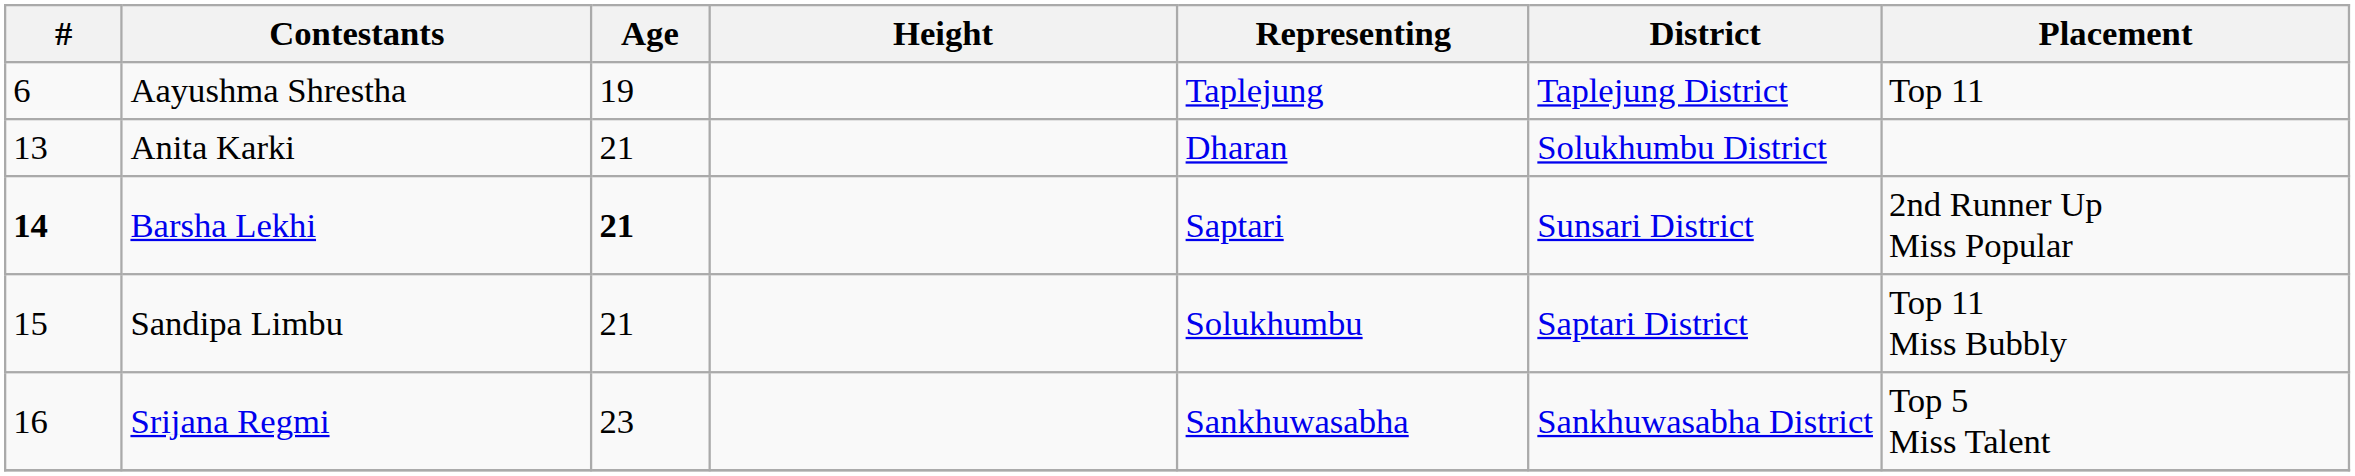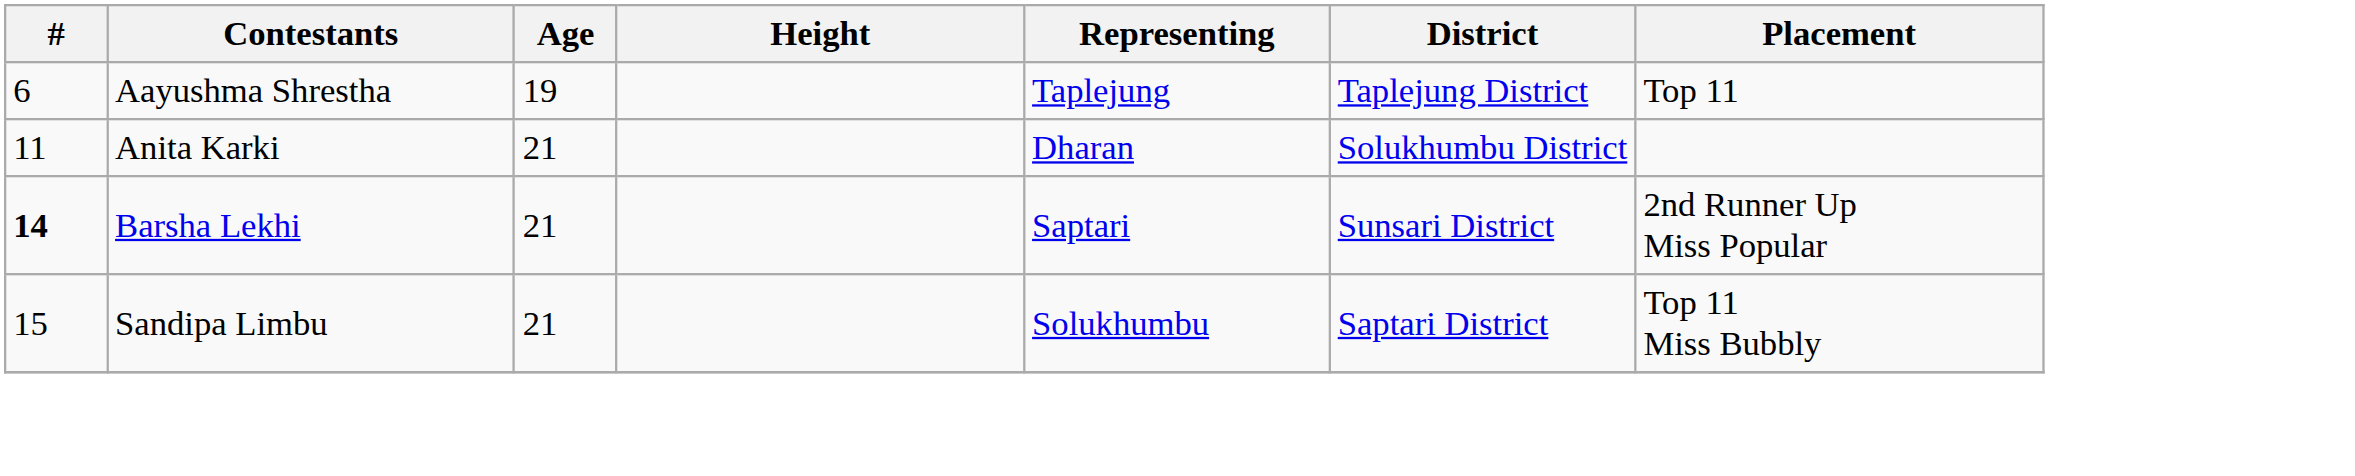 <table class="wikitable sortable" style="font-size: 95%;">
 <tr>
 <th width="05%">#</th>
 <th width="20%">Contestants</th>
 <th width="05%">Age</th>
 <th width="20%">Height</th>
 <th width="15%">Representing</th>
 <th width="15%">District</th>
 <th width="25%">Placement</th>
 </tr>
 <tr>
 <td>6</td>
 <td>Aayushma Shrestha</td>
 <td>19</td>
 <td></td>
 <td><a href='#'>Taplejung</a></td>
 <td><a href='#'>Taplejung District</a></td>
 <td>Top 11</td>
 </tr>
 <tr>
-<td>13</td>
+<td>11</td>
 <td>Anita Karki</td>
 <td>21</td>
 <td></td>
 <td><a href='#'>Dharan</a></td>
 <td><a href='#'>Solukhumbu District</a></td>
 <td></td>
 </tr>
 <tr>
 <td><strong>14</strong></td>
 <td><a href='#'>Barsha Lekhi</a></td>
-<td><strong>21</strong></td>
+<td>21</td>
 <td></td>
 <td><a href='#'>Saptari</a></td>
 <td><a href='#'>Sunsari District</a></td>
 <td>2nd Runner Up <br> Miss Popular</td>
 </tr>
 <tr>
 <td>15</td>
 <td>Sandipa Limbu</td>
 <td>21</td>
 <td></td>
 <td><a href='#'>Solukhumbu</a></td>
 <td><a href='#'>Saptari District</a></td>
 <td>Top 11 <br> Miss Bubbly</td>
 </tr>
 <tr>
-<td>16</td>
-<td><a href='#'>Srijana Regmi</a></td>
-<td>23</td>
-<td></td>
-<td><a href='#'>Sankhuwasabha</a></td>
-<td><a href='#'>Sankhuwasabha District</a></td>
-<td>Top 5 <br> Miss Talent</td>
-</tr>
-<tr>
 </tr>
 </table>
